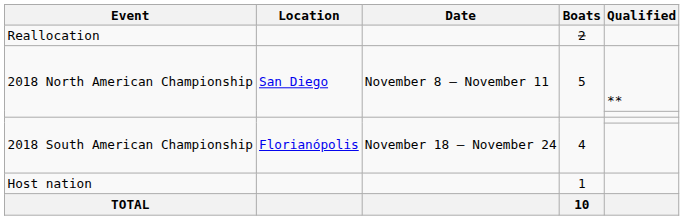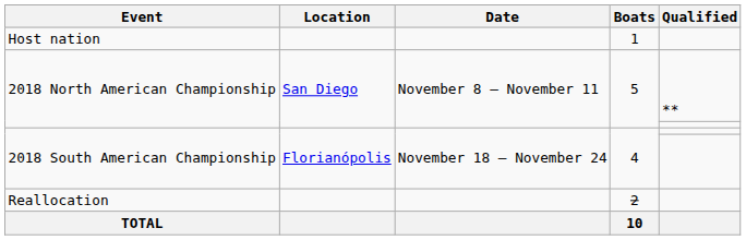 <table class="wikitable">
 <tr>
 <th>Event</th>
 <th>Location</th>
 <th>Date</th>
 <th>Boats</th>
 <th>Qualified</th>
 </tr>
 <tr>
-<td>Reallocation</td>
+<td>Host nation</td>
 <td></td>
 <td></td>
-<td align="center"><s>2</s></td>
+<td align="center">1</td>
 <td></td>
 </tr>
 <tr>
 <td rowspan=2>2018 North American Championship</td>
 <td rowspan=2> <a href='#'>San Diego</a></td>
 <td rowspan=2>November 8 – November 11</td>
 <td rowspan=2 align="center">5</td>
 <td><br><br><br>**</td>
 </tr>
 <tr>
 <td></td>
 </tr>
 <tr>
 <td rowspan=2>2018 South American Championship</td>
 <td rowspan=2> <a href='#'>Florianópolis</a></td>
 <td rowspan=2>November 18 – November 24</td>
 <td rowspan=2 align="center">4</td>
 <td></td>
 </tr>
 <tr>
 <td><br><br><br></td>
 </tr>
 <tr>
-<td>Host nation</td>
+<td>Reallocation</td>
 <td></td>
 <td></td>
-<td align="center">1</td>
+<td align="center"><s>2</s></td>
 <td></td>
 </tr>
 <tr>
 <th>TOTAL</th>
 <th></th>
 <th></th>
 <th>10</th>
 <th></th>
 </tr>
 </table>
